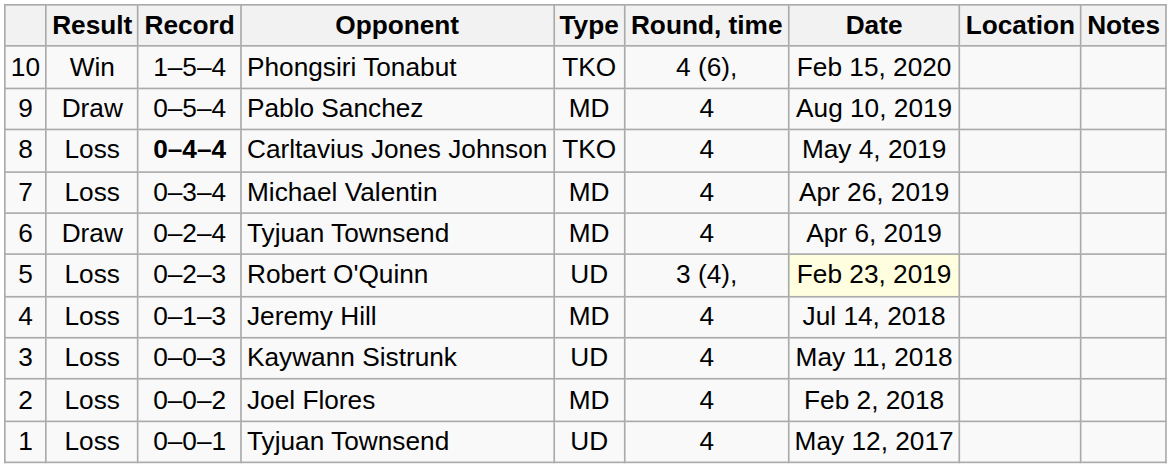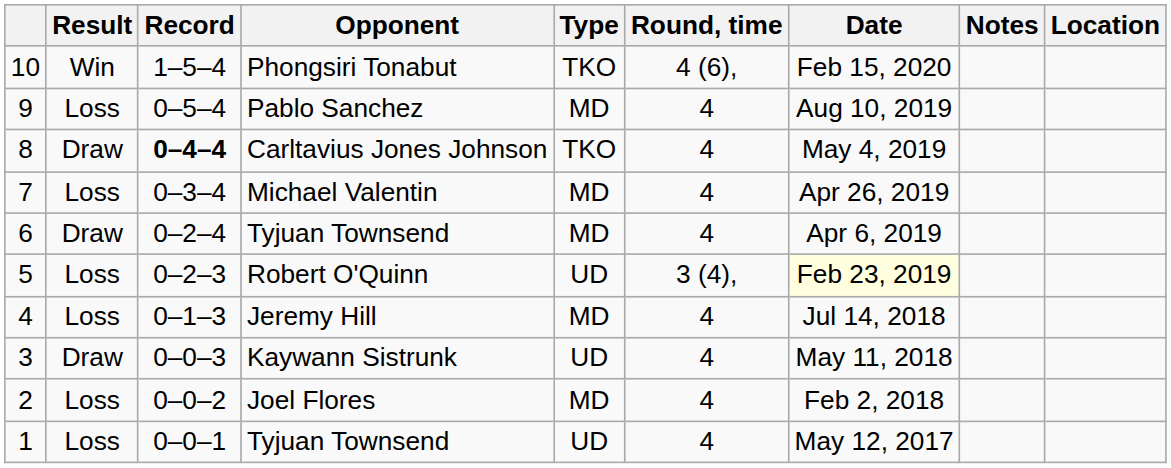 <table class="wikitable" style="text-align:center">
 <tr>
 <th></th>
 <th>Result</th>
 <th>Record</th>
 <th>Opponent</th>
 <th>Type</th>
 <th>Round, time</th>
 <th>Date</th>
+<th>Notes</th>
 <th>Location</th>
-<th>Notes</th>
 </tr>
 <tr>
 <td>10</td>
 <td>Win</td>
 <td>1–5–4</td>
 <td align=left>Phongsiri Tonabut</td>
 <td>TKO</td>
 <td>4 (6), </td>
 <td>Feb 15, 2020</td>
 <td align=left></td>
 <td align=left></td>
 </tr>
 <tr>
 <td>9</td>
-<td>Draw</td>
+<td>Loss</td>
 <td>0–5–4</td>
 <td align=left>Pablo Sanchez</td>
 <td>MD</td>
 <td>4</td>
 <td>Aug 10, 2019</td>
 <td align=left></td>
 <td align=left></td>
 </tr>
 <tr>
 <td>8</td>
-<td>Loss</td>
+<td>Draw</td>
 <td><strong>0–4–4</strong></td>
 <td align=left>Carltavius Jones Johnson</td>
 <td>TKO</td>
 <td>4</td>
 <td>May 4, 2019</td>
 <td align=left></td>
 <td align=left></td>
 </tr>
 <tr>
 <td>7</td>
 <td>Loss</td>
 <td>0–3–4</td>
 <td align=left>Michael Valentin</td>
 <td>MD</td>
 <td>4</td>
 <td>Apr 26, 2019</td>
 <td align=left></td>
 <td align=left></td>
 </tr>
 <tr>
 <td>6</td>
 <td>Draw</td>
 <td>0–2–4</td>
 <td align=left>Tyjuan Townsend</td>
 <td>MD</td>
 <td>4</td>
 <td>Apr 6, 2019</td>
 <td align=left></td>
 <td align=left></td>
 </tr>
 <tr>
 <td>5</td>
 <td>Loss</td>
 <td>0–2–3</td>
 <td align=left>Robert O'Quinn</td>
 <td>UD</td>
 <td>3 (4), </td>
 <td style="background: lightyellow;">Feb 23, 2019</td>
 <td align=left></td>
 <td align=left></td>
 </tr>
 <tr>
 <td>4</td>
 <td>Loss</td>
 <td>0–1–3</td>
 <td align=left>Jeremy Hill</td>
 <td>MD</td>
 <td>4</td>
 <td>Jul 14, 2018</td>
 <td align=left></td>
 <td align=left></td>
 </tr>
 <tr>
 <td>3</td>
-<td>Loss</td>
+<td>Draw</td>
 <td>0–0–3</td>
 <td align=left>Kaywann Sistrunk</td>
 <td>UD</td>
 <td>4</td>
 <td>May 11, 2018</td>
 <td align=left></td>
 <td align=left></td>
 </tr>
 <tr>
 <td>2</td>
 <td>Loss</td>
 <td>0–0–2</td>
 <td align=left>Joel Flores</td>
 <td>MD</td>
 <td>4</td>
 <td>Feb 2, 2018</td>
 <td align=left></td>
 <td align=left></td>
 </tr>
 <tr>
 <td>1</td>
 <td>Loss</td>
 <td>0–0–1</td>
 <td align=left>Tyjuan Townsend</td>
 <td>UD</td>
 <td>4</td>
 <td>May 12, 2017</td>
 <td align=left></td>
 <td align=left></td>
 </tr>
 </table>
